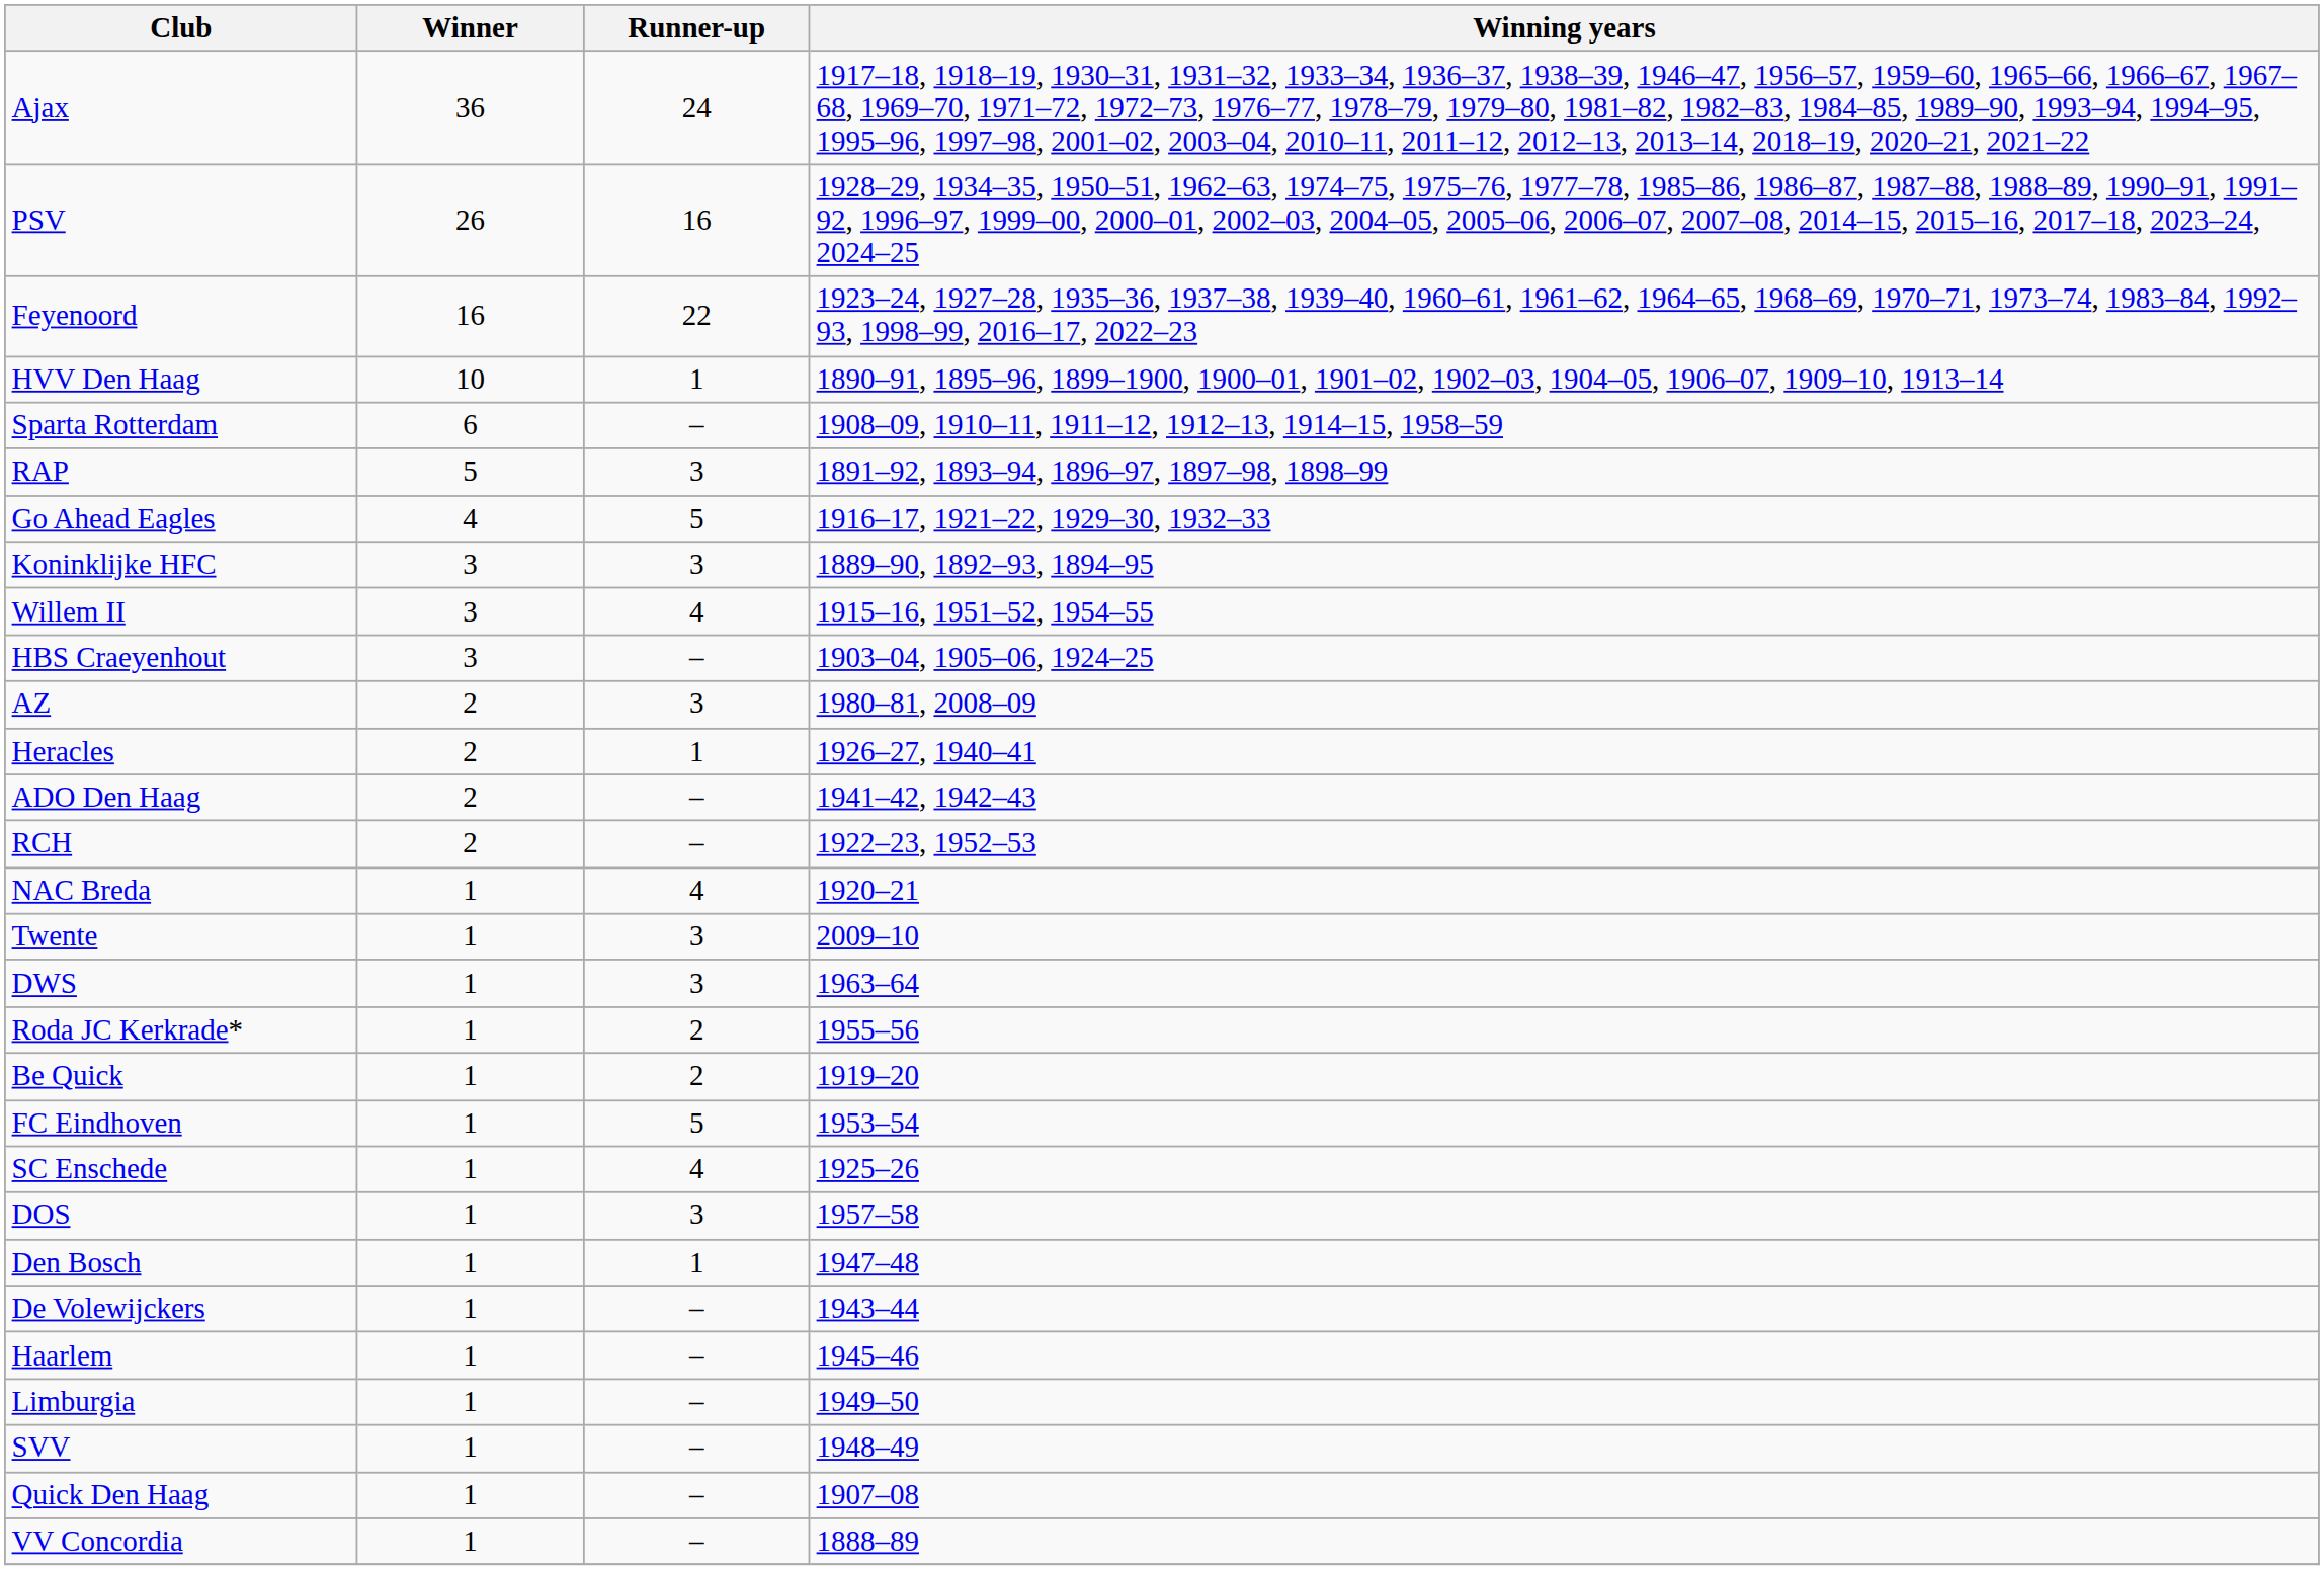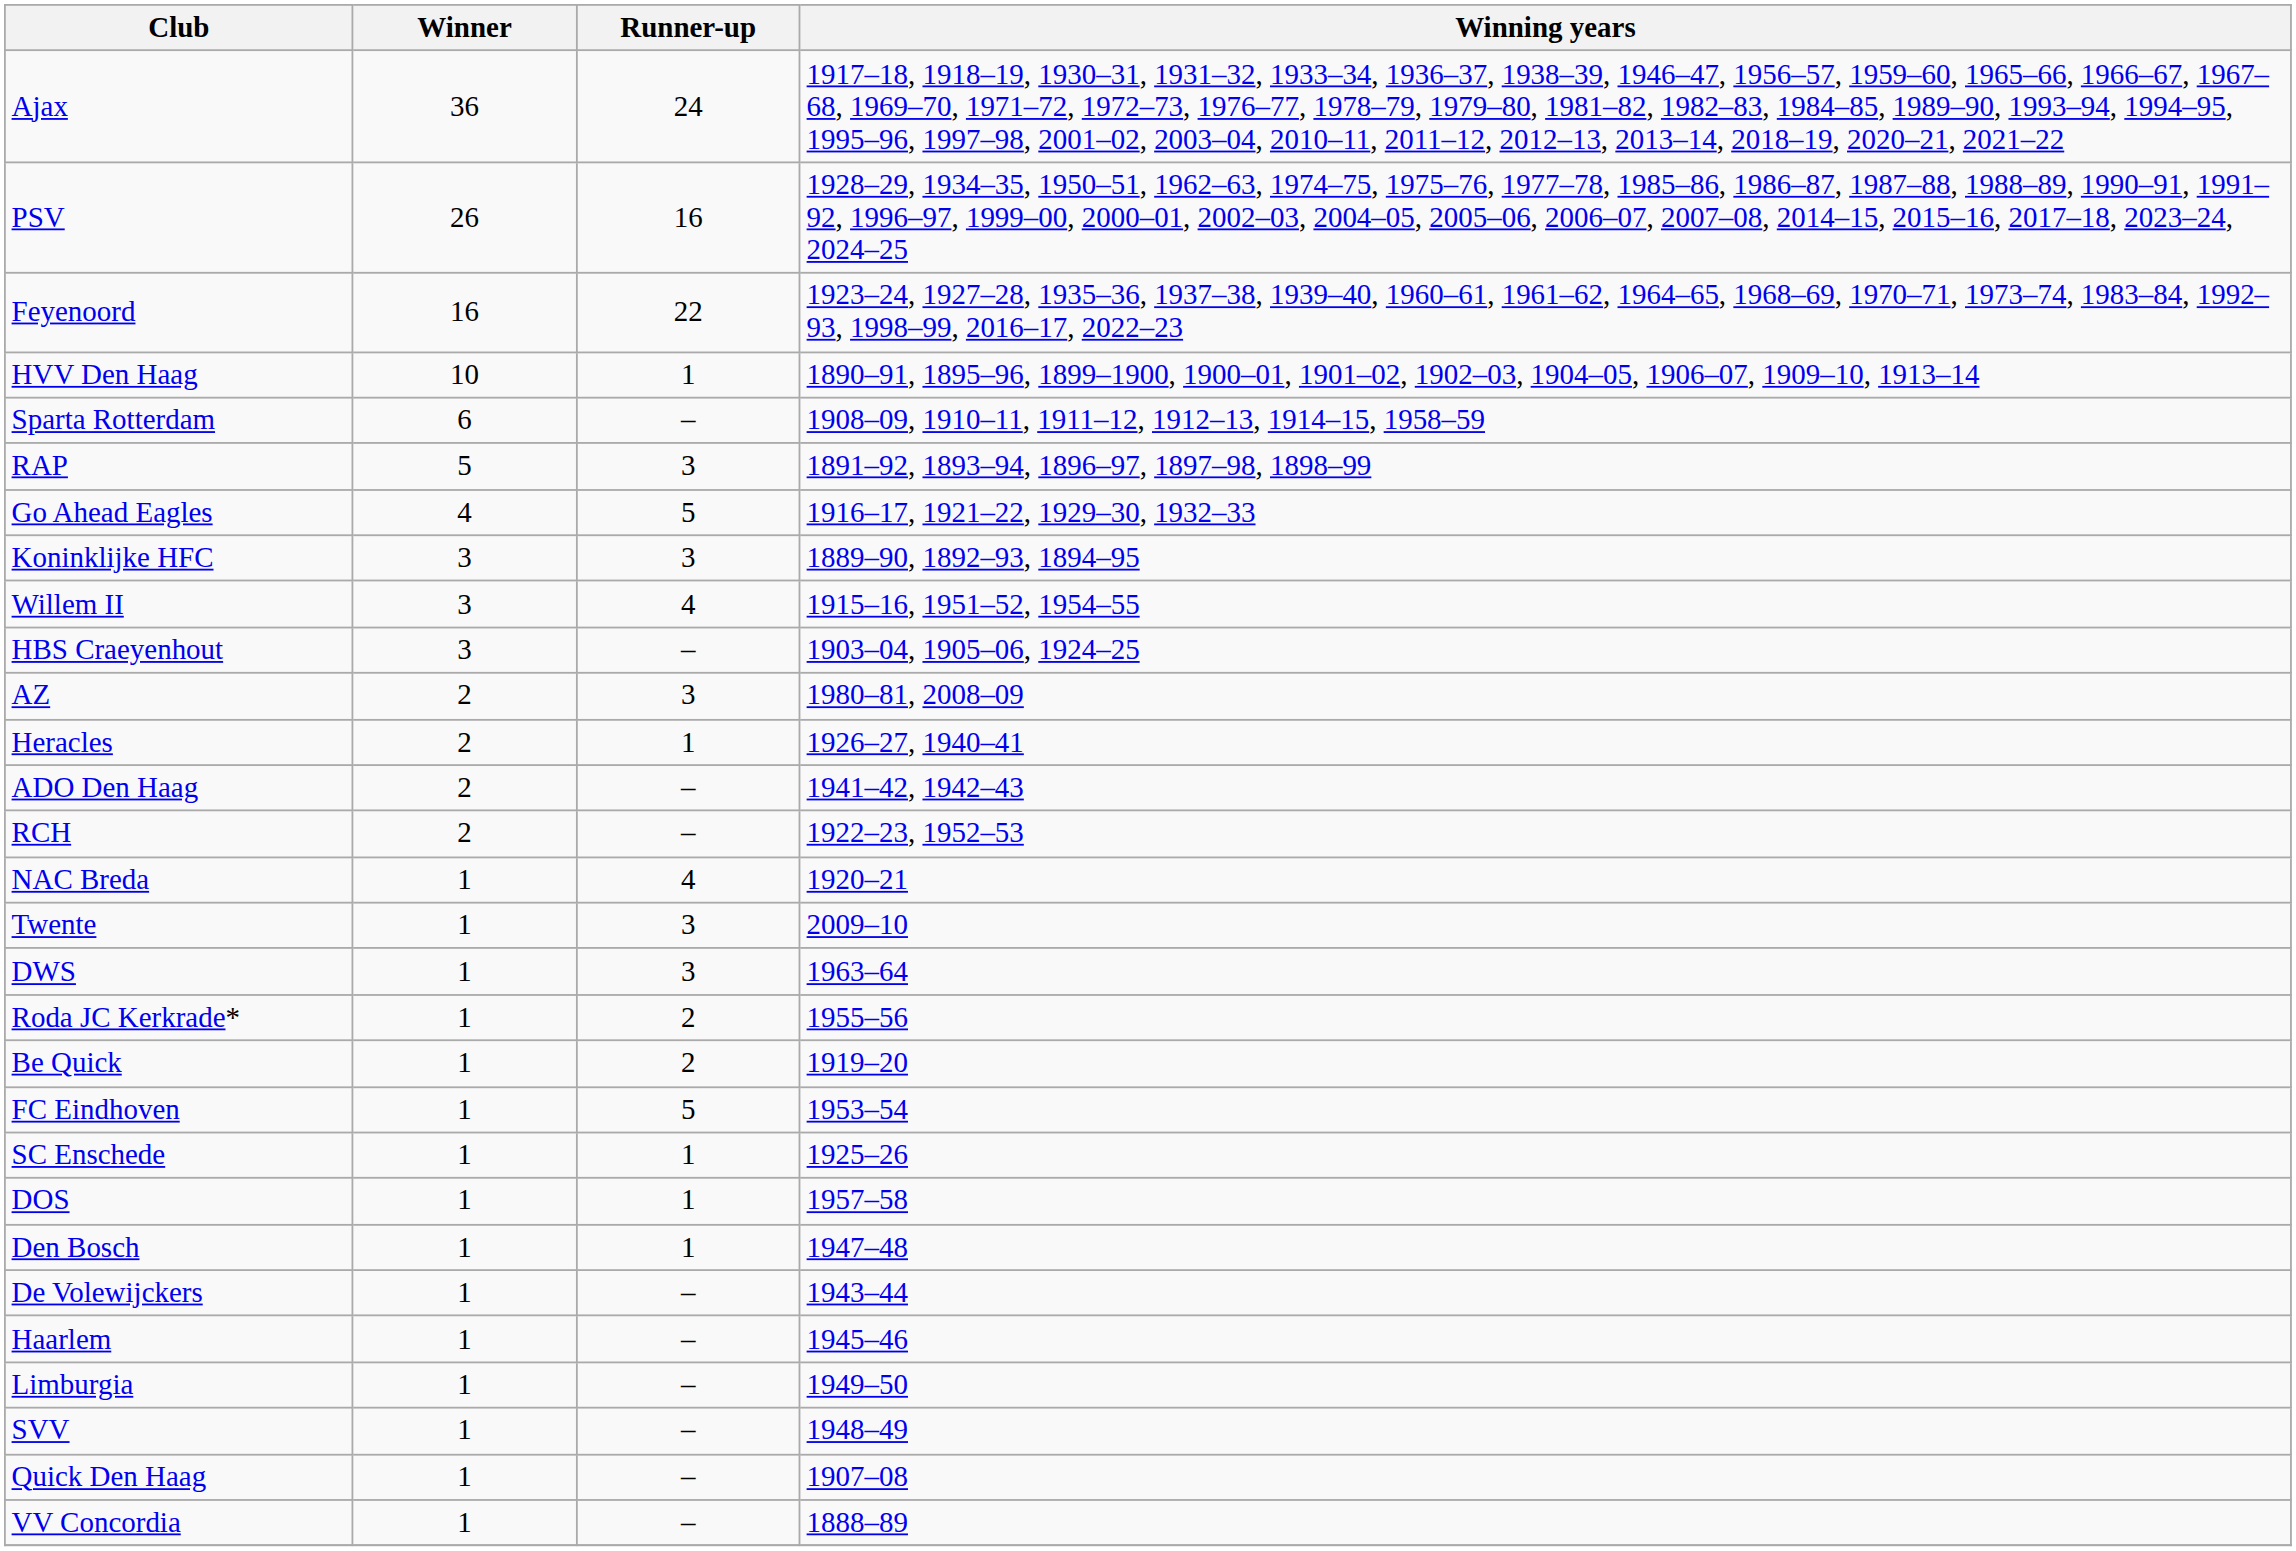 <table class="wikitable sortable vatop" width=100%>
 <tr>
 <th style="width:14%;">Club</th>
 <th style="width:9%;">Winner</th>
 <th style="width:9%;">Runner-up</th>
 <th style="width:60%;">Winning years</th>
 </tr>
 <tr>
 <td><a href='#'>Ajax</a> </td>
 <td style="text-align:center">36<br></td>
 <td style="text-align:center">24</td>
 <td><a href='#'>1917–18</a>, <a href='#'>1918–19</a>, <a href='#'>1930–31</a>, <a href='#'>1931–32</a>, <a href='#'>1933–34</a>, <a href='#'>1936–37</a>, <a href='#'>1938–39</a>, <a href='#'>1946–47</a>, <a href='#'>1956–57</a>, <a href='#'>1959–60</a>, <a href='#'>1965–66</a>, <a href='#'>1966–67</a>, <a href='#'>1967–68</a>, <a href='#'>1969–70</a>, <a href='#'>1971–72</a>, <a href='#'>1972–73</a>, <a href='#'>1976–77</a>, <a href='#'>1978–79</a>, <a href='#'>1979–80</a>, <a href='#'>1981–82</a>, <a href='#'>1982–83</a>, <a href='#'>1984–85</a>, <a href='#'>1989–90</a>, <a href='#'>1993–94</a>, <a href='#'>1994–95</a>, <a href='#'>1995–96</a>, <a href='#'>1997–98</a>, <a href='#'>2001–02</a>, <a href='#'>2003–04</a>, <a href='#'>2010–11</a>, <a href='#'>2011–12</a>, <a href='#'>2012–13</a>, <a href='#'>2013–14</a>, <a href='#'>2018–19</a>, <a href='#'>2020–21</a>, <a href='#'>2021–22</a></td>
 </tr>
 <tr>
 <td><a href='#'>PSV</a> </td>
 <td style="text-align:center">26<br></td>
 <td style="text-align:center">16</td>
 <td><a href='#'>1928–29</a>, <a href='#'>1934–35</a>, <a href='#'>1950–51</a>, <a href='#'>1962–63</a>, <a href='#'>1974–75</a>, <a href='#'>1975–76</a>, <a href='#'>1977–78</a>, <a href='#'>1985–86</a>, <a href='#'>1986–87</a>, <a href='#'>1987–88</a>, <a href='#'>1988–89</a>, <a href='#'>1990–91</a>, <a href='#'>1991–92</a>, <a href='#'>1996–97</a>, <a href='#'>1999–00</a>, <a href='#'>2000–01</a>, <a href='#'>2002–03</a>, <a href='#'>2004–05</a>, <a href='#'>2005–06</a>, <a href='#'>2006–07</a>, <a href='#'>2007–08</a>, <a href='#'>2014–15</a>, <a href='#'>2015–16</a>, <a href='#'>2017–18</a>, <a href='#'>2023–24</a>, <a href='#'>2024–25</a></td>
 </tr>
 <tr>
 <td><a href='#'>Feyenoord</a> </td>
 <td style="text-align:center">16<br></td>
 <td style="text-align:center">22</td>
 <td><a href='#'>1923–24</a>, <a href='#'>1927–28</a>, <a href='#'>1935–36</a>, <a href='#'>1937–38</a>, <a href='#'>1939–40</a>, <a href='#'>1960–61</a>, <a href='#'>1961–62</a>, <a href='#'>1964–65</a>, <a href='#'>1968–69</a>, <a href='#'>1970–71</a>, <a href='#'>1973–74</a>, <a href='#'>1983–84</a>, <a href='#'>1992–93</a>, <a href='#'>1998–99</a>, <a href='#'>2016–17</a>, <a href='#'>2022–23</a></td>
 </tr>
 <tr>
 <td><a href='#'>HVV Den Haag</a> </td>
 <td style="text-align:center">10<br></td>
 <td style="text-align:center">1</td>
 <td><a href='#'>1890–91</a>, <a href='#'>1895–96</a>, <a href='#'>1899–1900</a>, <a href='#'>1900–01</a>, <a href='#'>1901–02</a>, <a href='#'>1902–03</a>, <a href='#'>1904–05</a>, <a href='#'>1906–07</a>, <a href='#'>1909–10</a>, <a href='#'>1913–14</a></td>
 </tr>
 <tr>
 <td><a href='#'>Sparta Rotterdam</a></td>
 <td style="text-align:center">6</td>
 <td style="text-align:center">–</td>
 <td><a href='#'>1908–09</a>, <a href='#'>1910–11</a>, <a href='#'>1911–12</a>, <a href='#'>1912–13</a>, <a href='#'>1914–15</a>, <a href='#'>1958–59</a></td>
 </tr>
 <tr>
 <td><a href='#'>RAP</a></td>
 <td style="text-align:center">5</td>
 <td style="text-align:center">3</td>
 <td><a href='#'>1891–92</a>, <a href='#'>1893–94</a>, <a href='#'>1896–97</a>, <a href='#'>1897–98</a>, <a href='#'>1898–99</a></td>
 </tr>
 <tr>
 <td><a href='#'>Go Ahead Eagles</a></td>
 <td style="text-align:center">4</td>
 <td style="text-align:center">5</td>
 <td><a href='#'>1916–17</a>, <a href='#'>1921–22</a>, <a href='#'>1929–30</a>, <a href='#'>1932–33</a></td>
 </tr>
 <tr>
 <td><a href='#'>Koninklijke HFC</a></td>
 <td style="text-align:center">3</td>
 <td style="text-align:center">3</td>
 <td><a href='#'>1889–90</a>, <a href='#'>1892–93</a>, <a href='#'>1894–95</a></td>
 </tr>
 <tr>
 <td><a href='#'>Willem II</a></td>
 <td style="text-align:center">3</td>
 <td style="text-align:center">4</td>
 <td><a href='#'>1915–16</a>, <a href='#'>1951–52</a>, <a href='#'>1954–55</a></td>
 </tr>
 <tr>
 <td><a href='#'>HBS Craeyenhout</a></td>
 <td style="text-align:center">3</td>
 <td style="text-align:center">–</td>
 <td><a href='#'>1903–04</a>, <a href='#'>1905–06</a>, <a href='#'>1924–25</a></td>
 </tr>
 <tr>
 <td><a href='#'>AZ</a></td>
 <td style="text-align:center">2</td>
 <td style="text-align:center">3</td>
 <td><a href='#'>1980–81</a>, <a href='#'>2008–09</a></td>
 </tr>
 <tr>
 <td><a href='#'>Heracles</a></td>
 <td style="text-align:center">2</td>
 <td style="text-align:center">1</td>
 <td><a href='#'>1926–27</a>, <a href='#'>1940–41</a></td>
 </tr>
 <tr>
 <td><a href='#'>ADO Den Haag</a></td>
 <td style="text-align:center">2</td>
 <td style="text-align:center">–</td>
 <td><a href='#'>1941–42</a>, <a href='#'>1942–43</a></td>
 </tr>
 <tr>
 <td><a href='#'>RCH</a></td>
 <td style="text-align:center">2</td>
 <td style="text-align:center">–</td>
 <td><a href='#'>1922–23</a>, <a href='#'>1952–53</a></td>
 </tr>
 <tr>
 <td><a href='#'>NAC Breda</a></td>
 <td style="text-align:center">1</td>
 <td style="text-align:center">4</td>
 <td><a href='#'>1920–21</a></td>
 </tr>
 <tr>
 <td><a href='#'>Twente</a></td>
 <td style="text-align:center">1</td>
 <td style="text-align:center">3</td>
 <td><a href='#'>2009–10</a></td>
 </tr>
 <tr>
 <td><a href='#'>DWS</a></td>
 <td style="text-align:center">1</td>
 <td style="text-align:center">3</td>
 <td><a href='#'>1963–64</a></td>
 </tr>
 <tr>
 <td><a href='#'>Roda JC Kerkrade</a>*</td>
 <td style="text-align:center">1</td>
 <td style="text-align:center">2</td>
 <td><a href='#'>1955–56</a></td>
 </tr>
 <tr>
 <td><a href='#'>Be Quick</a></td>
 <td style="text-align:center">1</td>
 <td style="text-align:center">2</td>
 <td><a href='#'>1919–20</a></td>
 </tr>
 <tr>
 <td><a href='#'>FC Eindhoven</a></td>
 <td style="text-align:center">1</td>
 <td style="text-align:center">5</td>
 <td><a href='#'>1953–54</a></td>
 </tr>
 <tr>
 <td><a href='#'>SC Enschede</a></td>
 <td style="text-align:center">1</td>
-<td style="text-align:center">4</td>
+<td style="text-align:center">1</td>
 <td><a href='#'>1925–26</a></td>
 </tr>
 <tr>
 <td><a href='#'>DOS</a></td>
 <td style="text-align:center">1</td>
-<td style="text-align:center">3</td>
+<td style="text-align:center">1</td>
 <td><a href='#'>1957–58</a></td>
 </tr>
 <tr>
 <td><a href='#'>Den Bosch</a></td>
 <td style="text-align:center">1</td>
 <td style="text-align:center">1</td>
 <td><a href='#'>1947–48</a></td>
 </tr>
 <tr>
 <td><a href='#'>De Volewijckers</a></td>
 <td style="text-align:center">1</td>
 <td style="text-align:center">–</td>
 <td><a href='#'>1943–44</a></td>
 </tr>
 <tr>
 <td><a href='#'>Haarlem</a></td>
 <td style="text-align:center">1</td>
 <td style="text-align:center">–</td>
 <td><a href='#'>1945–46</a></td>
 </tr>
 <tr>
 <td><a href='#'>Limburgia</a></td>
 <td style="text-align:center">1</td>
 <td style="text-align:center">–</td>
 <td><a href='#'>1949–50</a></td>
 </tr>
 <tr>
 <td><a href='#'>SVV</a></td>
 <td style="text-align:center">1</td>
 <td style="text-align:center">–</td>
 <td><a href='#'>1948–49</a></td>
 </tr>
 <tr>
 <td><a href='#'>Quick Den Haag</a></td>
 <td style="text-align:center">1</td>
 <td style="text-align:center">–</td>
 <td><a href='#'>1907–08</a></td>
 </tr>
 <tr>
 <td><a href='#'>VV Concordia</a></td>
 <td style="text-align:center">1</td>
 <td style="text-align:center">–</td>
 <td><a href='#'>1888–89</a></td>
 </tr>
 <tr>
 </tr>
 </table>
